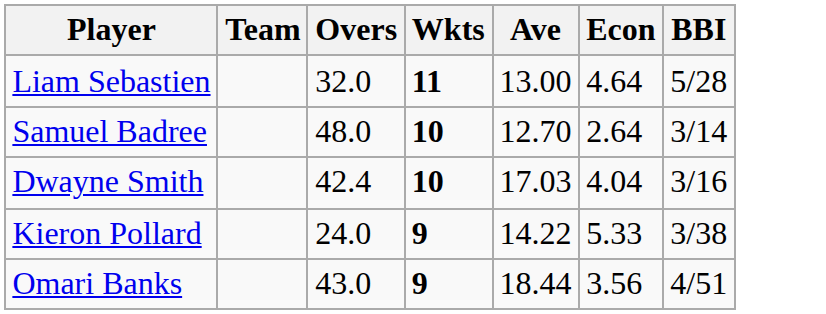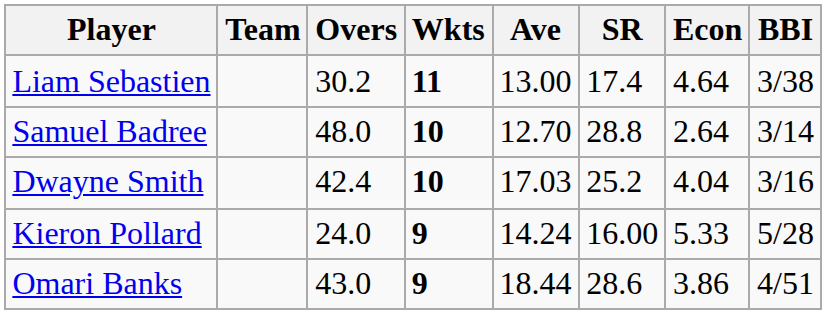 <table class="wikitable">
 <tr>
 <th>Player</th>
 <th>Team</th>
 <th>Overs</th>
 <th>Wkts</th>
 <th>Ave</th>
+<th>SR</th>
 <th>Econ</th>
 <th>BBI</th>
 </tr>
 <tr>
 <td><a href='#'>Liam Sebastien</a></td>
 <td></td>
-<td>32.0</td>
+<td>30.2</td>
 <td><strong>11</strong></td>
 <td>13.00</td>
+<td>17.4</td>
 <td>4.64</td>
-<td>5/28</td>
+<td>3/38</td>
 </tr>
 <tr>
 <td><a href='#'>Samuel Badree</a></td>
 <td></td>
 <td>48.0</td>
 <td><strong>10</strong></td>
 <td>12.70</td>
+<td>28.8</td>
 <td>2.64</td>
 <td>3/14</td>
 </tr>
 <tr>
 <td><a href='#'>Dwayne Smith</a></td>
 <td></td>
 <td>42.4</td>
 <td><strong>10</strong></td>
 <td>17.03</td>
+<td>25.2</td>
 <td>4.04</td>
 <td>3/16</td>
 </tr>
 <tr>
 <td><a href='#'>Kieron Pollard</a></td>
 <td></td>
 <td>24.0</td>
 <td><strong>9</strong></td>
-<td>14.22</td>
+<td>14.24</td>
+<td>16.00</td>
 <td>5.33</td>
-<td>3/38</td>
+<td>5/28</td>
 </tr>
 <tr>
 <td><a href='#'>Omari Banks</a></td>
 <td></td>
 <td>43.0</td>
 <td><strong>9</strong></td>
 <td>18.44</td>
-<td>3.56</td>
+<td>28.6</td>
+<td>3.86</td>
 <td>4/51</td>
 </tr>
 </table>
